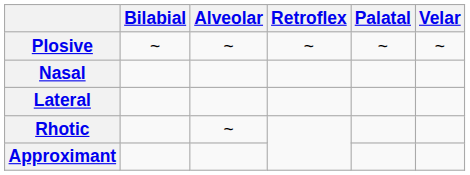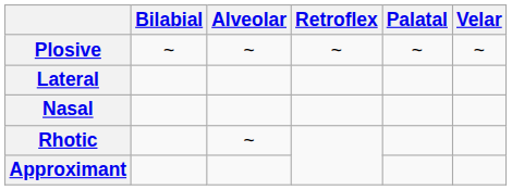 <table class="wikitable" style="text-align:center;">
 <tr>
 <th></th>
 <th><a href='#'>Bilabial</a></th>
 <th><a href='#'>Alveolar</a></th>
 <th><a href='#'>Retroflex</a></th>
 <th><a href='#'>Palatal</a></th>
 <th><a href='#'>Velar</a></th>
 </tr>
 <tr>
 <th><a href='#'>Plosive</a></th>
 <td>~ </td>
 <td>~ </td>
 <td>~ </td>
 <td>~ </td>
 <td>~ </td>
 </tr>
 <tr>
+<th><a href='#'>Lateral</a></th>
+<td></td>
+<td> </td>
+<td> </td>
+<td> </td>
+<td></td>
+</tr>
+<tr>
 <th><a href='#'>Nasal</a></th>
 <td> </td>
 <td> </td>
 <td> </td>
 <td> </td>
 <td> </td>
-</tr>
-<tr>
-<th><a href='#'>Lateral</a></th>
-<td></td>
-<td> </td>
-<td> </td>
-<td> </td>
-<td></td>
 </tr>
 <tr>
 <th><a href='#'>Rhotic</a></th>
 <td></td>
 <td>~ </td>
 <td rowspan="2"> </td>
 <td></td>
 <td></td>
 </tr>
 <tr>
 <th><a href='#'>Approximant</a></th>
 <td></td>
 <td></td>
 <td> </td>
 <td> </td>
 </tr>
 </table>
